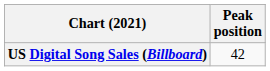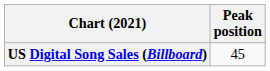 <table class="wikitable plainrowheaders" style="text-align:center">
 <tr>
 <th>Chart (2021)</th>
 <th>Peak<br>position</th>
 </tr>
 <tr>
 <th scope="row">US <a href='#'>Digital Song Sales</a> (<em><a href='#'>Billboard</a></em>)</th>
-<td>42</td>
+<td>45</td>
 </tr>
 </table>
